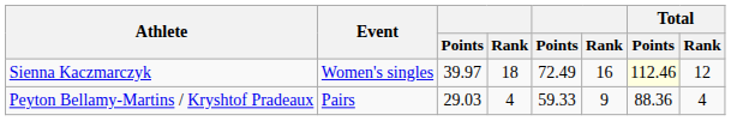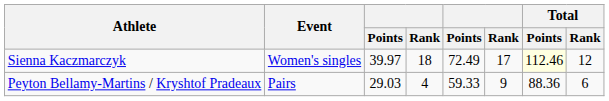 <table class="wikitable" style="font-size:90%">
 <tr>
 <th rowspan="2">Athlete</th>
 <th rowspan="2">Event</th>
 <th colspan="2"></th>
 <th colspan="2"></th>
 <th colspan="2">Total</th>
 </tr>
 <tr style="font-size:95%">
 <th>Points</th>
 <th>Rank</th>
 <th>Points</th>
 <th>Rank</th>
 <th>Points</th>
 <th>Rank</th>
 </tr>
 <tr align=center>
 <td align=left><a href='#'>Sienna Kaczmarczyk</a></td>
 <td align=left><a href='#'>Women's singles</a></td>
 <td>39.97</td>
 <td>18</td>
 <td>72.49</td>
-<td>16</td>
+<td>17</td>
 <td style="background: lightyellow;">112.46</td>
 <td>12</td>
 </tr>
 <tr align=center>
 <td align=left><a href='#'>Peyton Bellamy-Martins</a> / <a href='#'>Kryshtof Pradeaux</a></td>
 <td align=left><a href='#'>Pairs</a></td>
 <td>29.03</td>
 <td>4</td>
 <td>59.33</td>
 <td>9</td>
 <td>88.36</td>
-<td>4</td>
+<td>6</td>
 </tr>
 </table>
